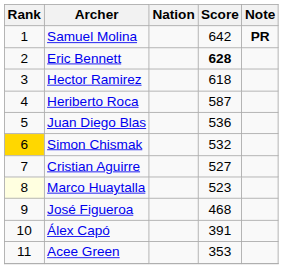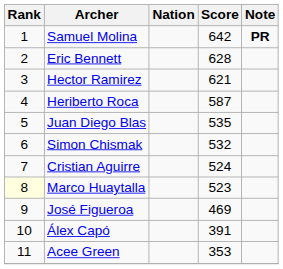 <table class="wikitable sortable" style="text-align:center">
 <tr>
 <th>Rank</th>
 <th>Archer</th>
 <th>Nation</th>
 <th>Score</th>
 <th>Note</th>
 </tr>
 <tr>
 <td>1</td>
 <td align=left><a href='#'>Samuel Molina</a></td>
 <td align=left></td>
 <td>642</td>
 <td><strong>PR</strong></td>
 </tr>
 <tr>
 <td>2</td>
 <td align=left><a href='#'>Eric Bennett</a></td>
 <td align=left></td>
-<td><strong>628</strong></td>
+<td>628</td>
 <td></td>
 </tr>
 <tr>
 <td>3</td>
 <td align=left><a href='#'>Hector Ramirez</a></td>
 <td align=left></td>
-<td>618</td>
+<td>621</td>
 <td></td>
 </tr>
 <tr>
 <td>4</td>
 <td align=left><a href='#'>Heriberto Roca</a></td>
 <td align=left></td>
 <td>587</td>
 <td></td>
 </tr>
 <tr>
 <td>5</td>
 <td align=left><a href='#'>Juan Diego Blas</a></td>
 <td align=left></td>
-<td>536</td>
+<td>535</td>
 <td></td>
 </tr>
 <tr>
-<td style="background: gold;">6</td>
+<td>6</td>
 <td align=left><a href='#'>Simon Chismak</a></td>
 <td align=left></td>
 <td>532</td>
 <td></td>
 </tr>
 <tr>
 <td>7</td>
 <td align=left><a href='#'>Cristian Aguirre</a></td>
 <td align=left></td>
-<td>527</td>
+<td>524</td>
 <td></td>
 </tr>
 <tr>
 <td style="background: lightyellow;">8</td>
 <td align=left><a href='#'>Marco Huaytalla</a></td>
 <td align=left></td>
 <td>523</td>
 <td></td>
 </tr>
 <tr>
 <td>9</td>
 <td align=left><a href='#'>José Figueroa</a></td>
 <td align=left></td>
-<td>468</td>
+<td>469</td>
 <td></td>
 </tr>
 <tr>
 <td>10</td>
 <td align=left><a href='#'>Álex Capó</a></td>
 <td align=left></td>
 <td>391</td>
 <td></td>
 </tr>
 <tr>
 <td>11</td>
 <td align=left><a href='#'>Acee Green</a></td>
 <td align=left></td>
 <td>353</td>
 <td></td>
 </tr>
 <tr>
 </tr>
 </table>
